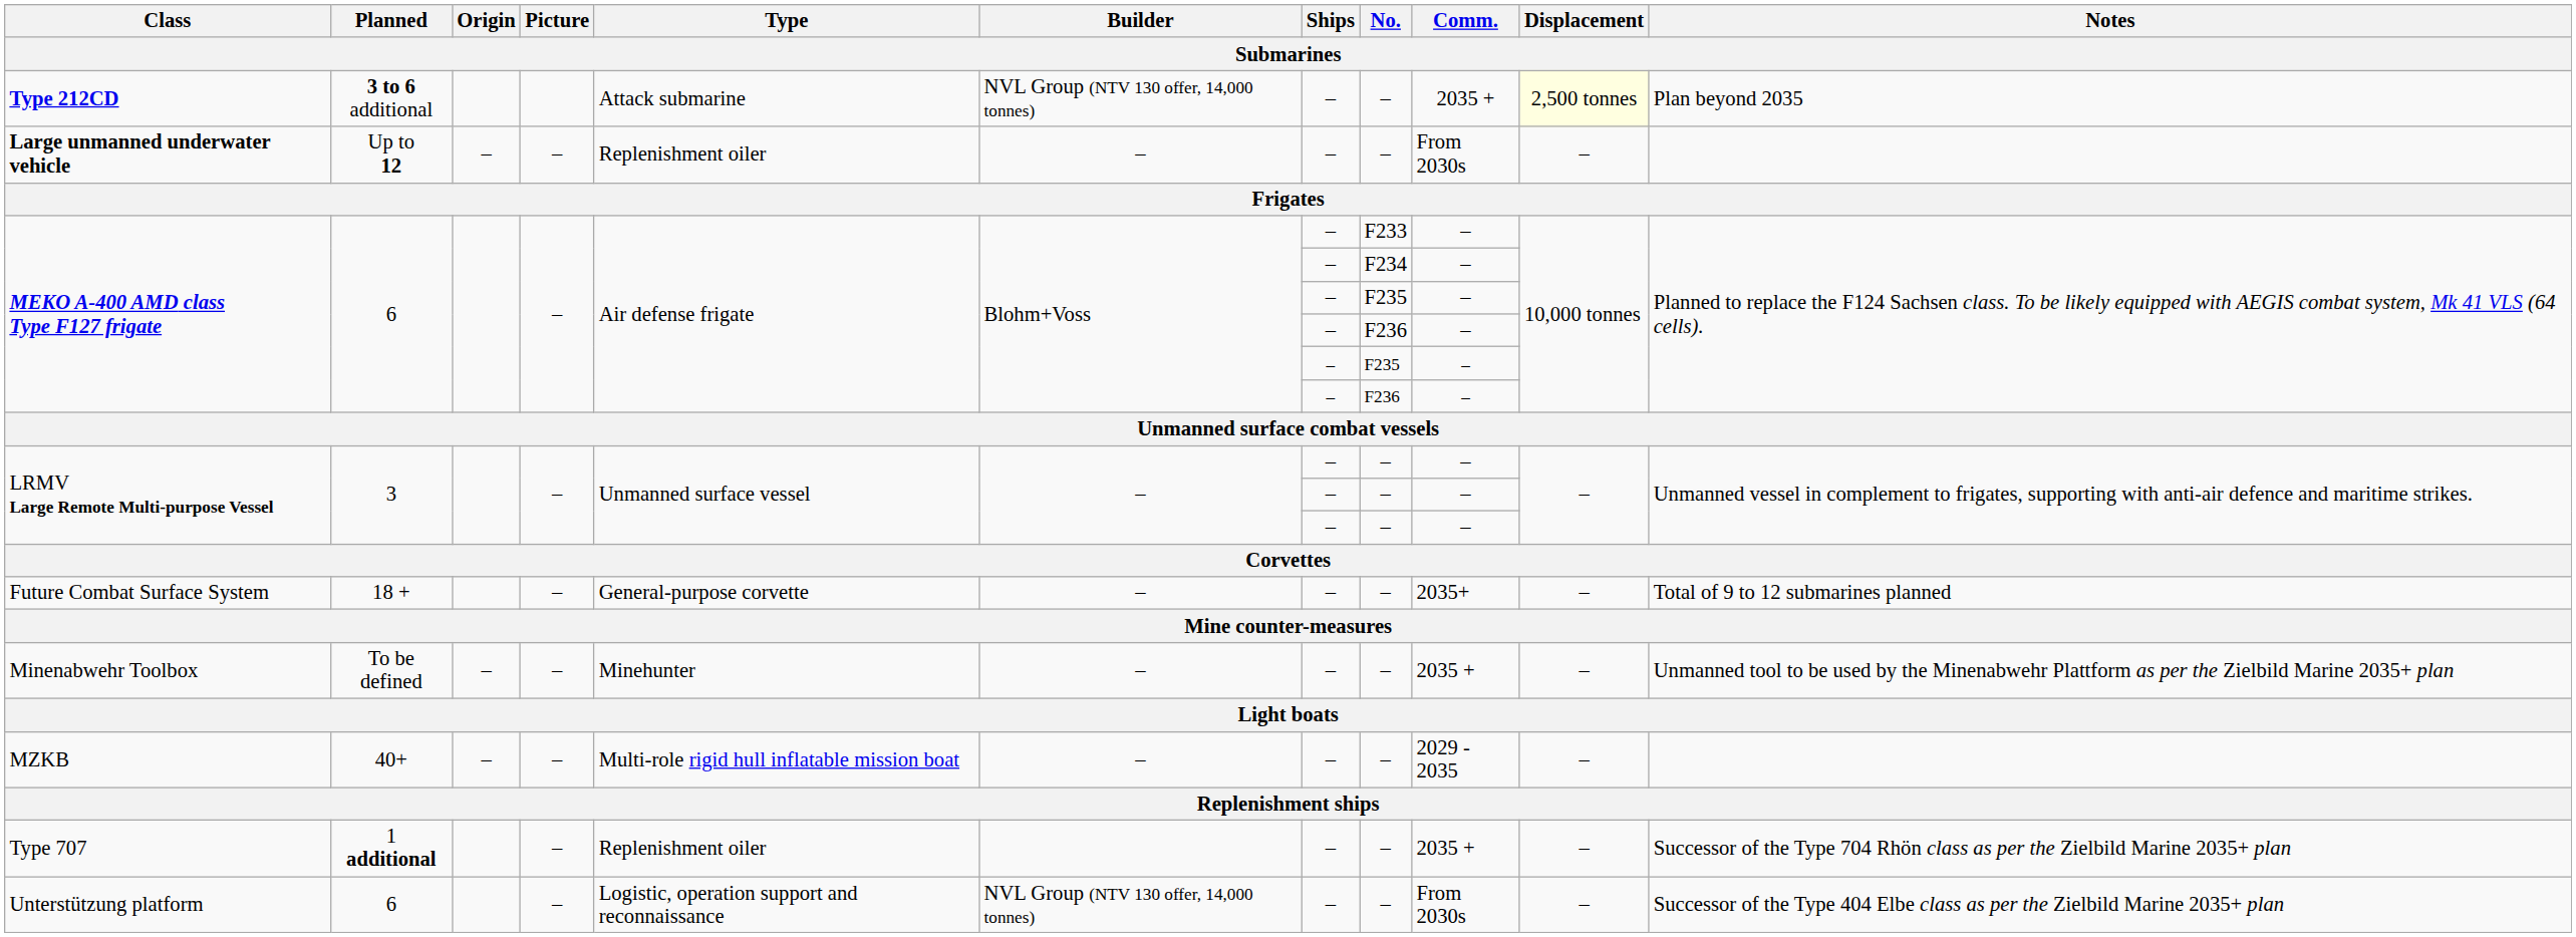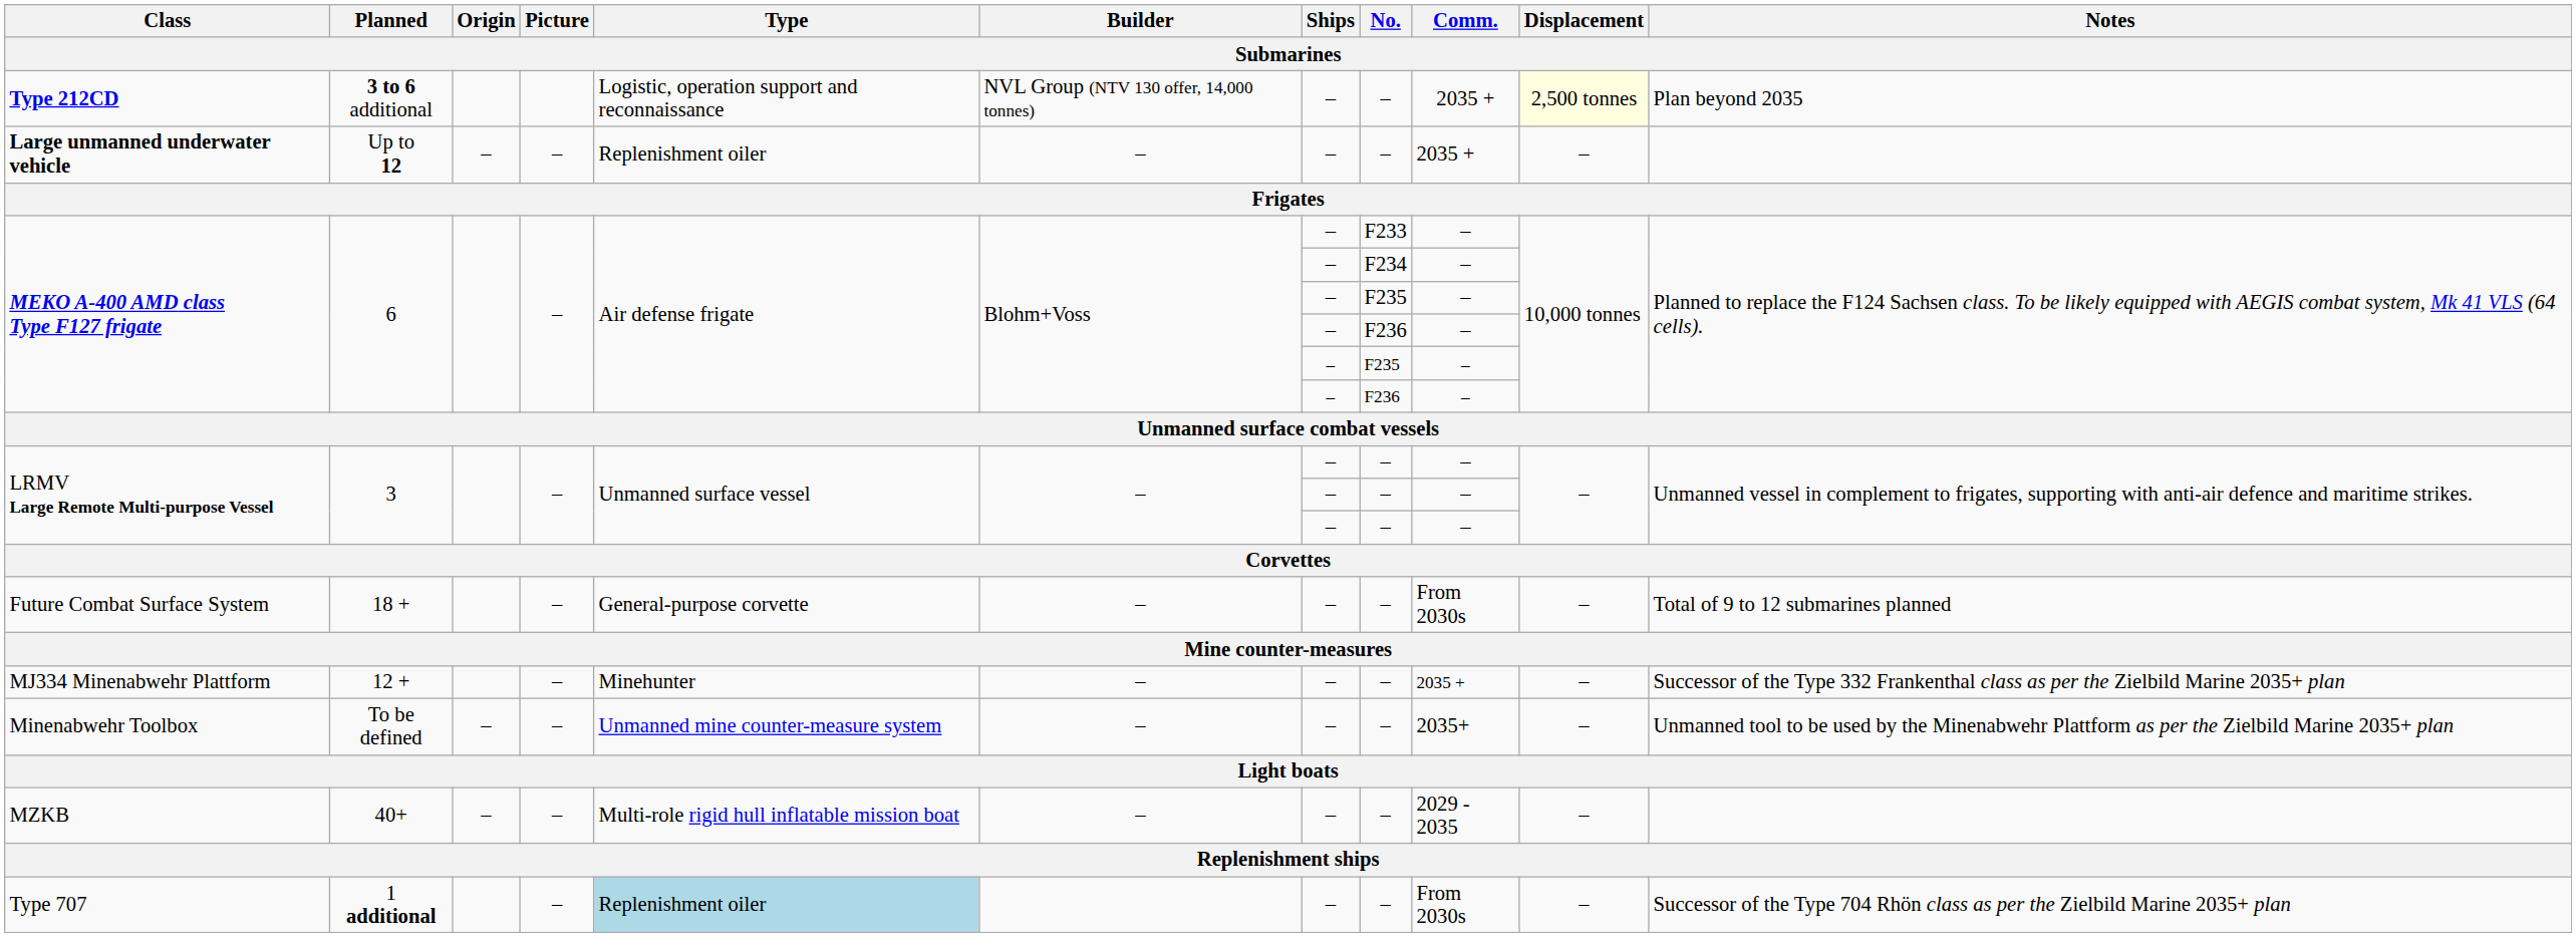 <table class="wikitable" style="margin:auto; width:100%;">
 <tr>
 <th>Class</th>
 <th style="text-align:center">Planned</th>
 <th style="text-align:center">Origin</th>
 <th style="text-align:center">Picture</th>
 <th style="text-align:center">Type</th>
 <th style="text-align:center">Builder</th>
 <th style="text-align:center">Ships</th>
 <th style="text-align:center"><a href='#'>No.</a></th>
 <th style="text-align:center"><a href='#'>Comm.</a></th>
 <th style="text-align:center">Displacement</th>
 <th>Notes</th>
 </tr>
 <tr>
 <th colspan="11">Submarines</th>
 </tr>
 <tr>
 <td><strong><a href='#'>Type 212CD</a></strong></td>
 <td style="text-align: center;"><strong>3 to 6</strong><br>additional</td>
 <td></td>
 <td></td>
-<td>Attack submarine</td>
+<td>Logistic, operation support and reconnaissance</td>
 <td>NVL Group <small>(NTV 130 offer, 14,000 tonnes)</small></td>
 <td style="text-align: center;">–</td>
 <td style="text-align: center;">–</td>
 <td style="text-align: center;">2035 +</td>
 <td align="center" style="background: lightyellow;">2,500 tonnes</td>
 <td>Plan beyond 2035</td>
 </tr>
 <tr>
 <td><strong>Large unmanned underwater vehicle</strong></td>
 <td style="text-align: center;">Up to<br><strong>12</strong></td>
 <td style="text-align: center;">–</td>
 <td style="text-align: center;">–</td>
 <td>Replenishment oiler</td>
 <td style="text-align: center;">–</td>
 <td style="text-align: center;">–</td>
 <td style="text-align: center;">–</td>
-<td>From 2030s</td>
+<td>2035 +</td>
 <td style="text-align: center;">–</td>
 <td></td>
 </tr>
 <tr>
 <th colspan="11">Frigates</th>
 </tr>
 <tr>
 <td rowspan="6"><a href='#'><strong><em>MEKO A-400 AMD<em> class<strong></a><br></em><a href='#'>Type F127 frigate</a><em></td>
 <td rowspan="6" style="text-align: center"></strong>6<strong></td>
 <td rowspan="6"></td>
 <td rowspan="6" style="text-align: center;">–</td>
 <td rowspan="6">Air defense frigate</td>
 <td rowspan="6">Blohm+Voss</td>
 <td style="text-align: center;">–</td>
 <td>F233</td>
 <td style="text-align: center;">–</td>
 <td rowspan="6">10,000 tonnes</td>
 <td rowspan="6">Planned to replace the F124 </em>Sachsen<em> class. To be likely equipped with AEGIS combat system, <a href='#'>Mk 41 VLS</a> (64 cells).</td>
 </tr>
 <tr>
 <td style="text-align: center;">–</td>
 <td>F234</td>
 <td style="text-align: center;">–</td>
 </tr>
 <tr>
 <td style="text-align: center;">–</td>
 <td>F235</td>
 <td style="text-align: center;">–</td>
 </tr>
 <tr>
 <td style="text-align: center;">–</td>
 <td>F236</td>
 <td style="text-align: center;">–</td>
 </tr>
 <tr>
 <td style="text-align: center;"><small>–</small></td>
 <td><small>F235</small></td>
 <td style="text-align: center;"><small>–</small></td>
 </tr>
 <tr>
 <td style="text-align: center;"><small>–</small></td>
 <td><small>F236</small></td>
 <td style="text-align: center;"><small>–</small></td>
 </tr>
 <tr>
 <th colspan="11">Unmanned surface combat vessels</th>
 </tr>
 <tr>
 <td rowspan="3"></strong>LRMV<strong><br></em><small>Large Remote Multi-purpose Vessel</small><em></td>
 <td rowspan="3" style="text-align: center"></strong>3<strong></td>
 <td rowspan="3"></td>
 <td rowspan="3" style="text-align: center;">–</td>
 <td rowspan="3">Unmanned surface vessel</td>
 <td rowspan="3" style="text-align: center;">–</td>
 <td style="text-align: center;">–</td>
 <td style="text-align: center;">–</td>
 <td style="text-align: center;">–</td>
 <td rowspan="3" style="text-align: center;">–</td>
 <td rowspan="3">Unmanned vessel in complement to frigates, supporting with anti-air defence and maritime strikes.</td>
 </tr>
 <tr>
 <td style="text-align: center;">–</td>
 <td style="text-align: center;">–</td>
 <td style="text-align: center;">–</td>
 </tr>
 <tr>
 <td style="text-align: center;">–</td>
 <td style="text-align: center;">–</td>
 <td style="text-align: center;">–</td>
 </tr>
 <tr>
 <th colspan="11">Corvettes</th>
 </tr>
 <tr>
 <td></strong>Future Combat Surface System<strong></td>
 <td style="text-align: center;"></strong>18 +<strong></td>
 <td></td>
 <td style="text-align: center;">–</td>
 <td>General-purpose corvette</td>
 <td style="text-align: center;">–</td>
 <td style="text-align: center;">–</td>
 <td style="text-align: center;">–</td>
-<td>2035+</td>
+<td>From 2030s</td>
 <td style="text-align: center;">–</td>
 <td>Total of 9 to 12 submarines planned</td>
 </tr>
 <tr>
 <th colspan="11">Mine counter-measures</th>
 </tr>
 <tr>
-<td></strong>Minenabwehr Toolbox<strong></td>
-<td style="text-align: center;">To be defined</td>
-<td style="text-align: center;">–</td>
+<td></strong>MJ334 Minenabwehr Plattform<strong></td>
+<td style="text-align: center;"></strong>12 +<strong></td>
+<td></td>
 <td style="text-align: center;">–</td>
 <td>Minehunter</td>
 <td style="text-align: center;">–</td>
 <td style="text-align: center;">–</td>
 <td style="text-align: center;">–</td>
-<td>2035 +</td>
+<td><small>2035 +</small></td>
+<td style="text-align: center;">–</td>
+<td>Successor of the Type 332 </em>Frankenthal<em> class as per the </em>Zielbild Marine 2035+<em> plan </td>
+</tr>
+<tr>
+<td></strong>Minenabwehr Toolbox<strong></td>
+<td style="text-align: center;">To be defined</td>
+<td style="text-align: center;">–</td>
+<td style="text-align: center;">–</td>
+<td><a href='#'>Unmanned mine counter-measure system</a></td>
+<td style="text-align: center;">–</td>
+<td style="text-align: center;">–</td>
+<td style="text-align: center;">–</td>
+<td>2035+</td>
 <td style="text-align: center;">–</td>
 <td>Unmanned tool to be used by the </em>Minenabwehr Plattform<em> as per the </em>Zielbild Marine 2035+<em> plan </td>
 </tr>
 <tr>
 <th colspan="11">Light boats</th>
 </tr>
 <tr>
 <td></strong>MZKB<strong></td>
 <td style="text-align: center;"></strong>40+<strong></td>
 <td style="text-align: center;">–</td>
 <td style="text-align: center;">–</td>
 <td>Multi-role <a href='#'>rigid hull inflatable mission boat</a></td>
 <td style="text-align: center;">–</td>
 <td style="text-align: center;">–</td>
 <td style="text-align: center;">–</td>
 <td>2029 - 2035</td>
 <td style="text-align: center;">–</td>
 <td></td>
 </tr>
 <tr>
 <th colspan="11">Replenishment ships</th>
 </tr>
 <tr>
 <td></strong>Type 707<strong></td>
 <td style="text-align: center;"></strong>1<strong><br>additional</td>
 <td></td>
 <td style="text-align: center;">–</td>
-<td>Replenishment oiler</td>
+<td style="background: lightblue;">Replenishment oiler</td>
 <td></td>
-<td style="text-align: center;">–</td>
-<td style="text-align: center;">–</td>
-<td>2035 +</td>
-<td style="text-align: center;">–</td>
-<td>Successor of the Type 704 </em>Rhön<em> class as per the </em>Zielbild Marine 2035+<em> plan </td>
-</tr>
-<tr>
-<td></strong>Unterstützung platform<strong></td>
-<td style="text-align: center;"></strong>6<strong></td>
-<td></td>
-<td style="text-align: center;">–</td>
-<td>Logistic, operation support and reconnaissance</td>
-<td>NVL Group <small>(NTV 130 offer, 14,000 tonnes)</small></td>
 <td style="text-align: center;">–</td>
 <td style="text-align: center;">–</td>
 <td>From 2030s</td>
 <td style="text-align: center;">–</td>
-<td>Successor of the Type 404 </em>Elbe<em> class as per the </em>Zielbild Marine 2035+<em> plan </td>
+<td>Successor of the Type 704 </em>Rhön<em> class as per the </em>Zielbild Marine 2035+<em> plan </td>
 </tr>
 </table>
